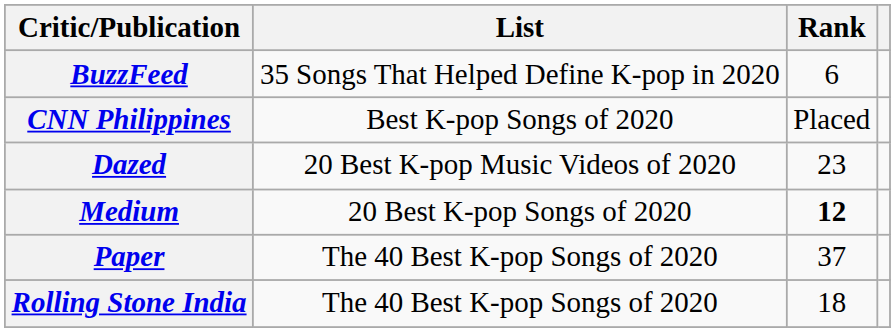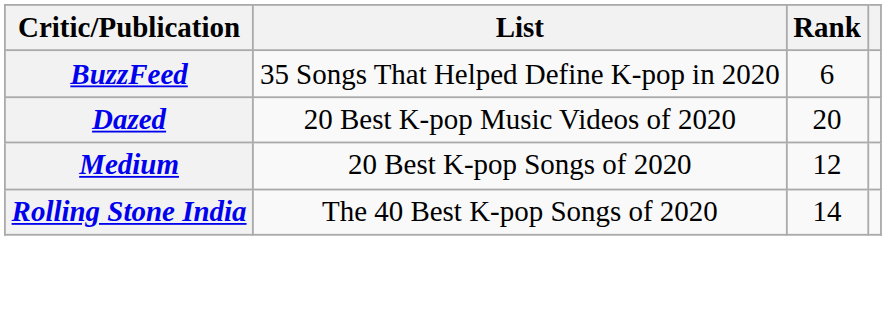 <table class="wikitable plainrowheaders sortable">
 <tr>
 <th>Critic/Publication</th>
 <th scope="col" class="unsortable">List</th>
 <th data-sort-type="number">Rank</th>
 <th scope="col" class="unsortable"></th>
 </tr>
 <tr>
 <th scope="row"><em><a href='#'>BuzzFeed</a></em></th>
 <td align="center">35 Songs That Helped Define K-pop in 2020</td>
 <td align="center">6</td>
 <td align="center"></td>
 </tr>
 <tr>
-<th scope="row"><em><a href='#'>CNN Philippines</a></em></th>
-<td align="center">Best K-pop Songs of 2020</td>
-<td>Placed</td>
-<td align="center"></td>
-</tr>
-<tr>
 <th scope="row"><em><a href='#'>Dazed</a></em></th>
 <td align="center">20 Best K-pop Music Videos of 2020</td>
-<td align="center">23</td>
+<td align="center">20</td>
 <td align="center"></td>
 </tr>
 <tr>
 <th scope="row"><em><a href='#'>Medium</a></em></th>
 <td align="center">20 Best K-pop Songs of 2020</td>
-<td align="center"><strong>12</strong></td>
-<td align="center"></td>
-</tr>
-<tr>
-<th scope="row"><em><a href='#'>Paper</a></em></th>
-<td align="center">The 40 Best K-pop Songs of 2020</td>
-<td align="center">37</td>
+<td align="center">12</td>
 <td align="center"></td>
 </tr>
 <tr>
 <th scope="row"><em><a href='#'>Rolling Stone India</a></em></th>
 <td align="center">The 40 Best K-pop Songs of 2020</td>
-<td align="center">18</td>
+<td align="center">14</td>
 <td align="center"></td>
 </tr>
 </table>
